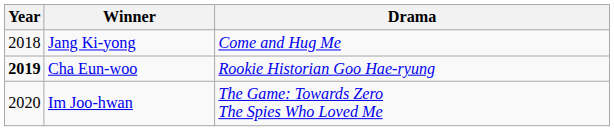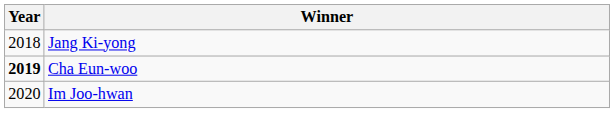 <table class="wikitable" style="width:600px">
 <tr>
 <th width=10>Year</th>
 <th>Winner</th>
-<th>Drama</th>
 </tr>
 <tr>
 <td>2018</td>
 <td><a href='#'>Jang Ki-yong</a></td>
-<td><em><a href='#'>Come and Hug Me</a></em></td>
 </tr>
 <tr>
 <td><strong>2019</strong></td>
 <td><a href='#'>Cha Eun-woo</a></td>
-<td><em><a href='#'>Rookie Historian Goo Hae-ryung</a></em></td>
 </tr>
 <tr>
 <td>2020</td>
 <td><a href='#'>Im Joo-hwan</a></td>
-<td><em><a href='#'>The Game: Towards Zero</a></em> <br> <em><a href='#'>The Spies Who Loved Me</a></em></td>
 </tr>
 </table>
